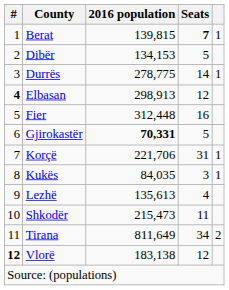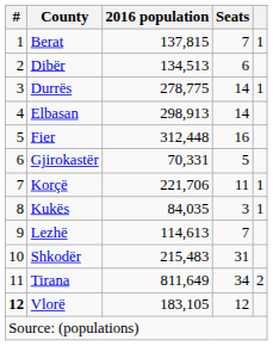 <table class="wikitable" style=text-align:right>
 <tr>
 <th>#</th>
 <th>County</th>
 <th>2016 population</th>
 <th>Seats</th>
 <th></th>
 </tr>
 <tr>
 <td>1</td>
 <td align=left><a href='#'>Berat</a></td>
-<td>139,815</td>
-<td><strong>7</strong></td>
+<td>137,815</td>
+<td>7</td>
 <td align=center> 1</td>
 </tr>
 <tr>
 <td>2</td>
 <td align=left><a href='#'>Dibër</a></td>
-<td>134,153</td>
-<td>5</td>
+<td>134,513</td>
+<td>6</td>
 <td align=center></td>
 </tr>
 <tr>
 <td>3</td>
 <td align=left><a href='#'>Durrës</a></td>
 <td>278,775</td>
 <td>14</td>
 <td align=center> 1</td>
 </tr>
 <tr>
-<td><strong>4</strong></td>
+<td>4</td>
 <td align=left><a href='#'>Elbasan</a></td>
 <td>298,913</td>
-<td>12</td>
+<td>14</td>
 <td align=center></td>
 </tr>
 <tr>
 <td>5</td>
 <td align=left><a href='#'>Fier</a></td>
 <td>312,448</td>
 <td>16</td>
 <td align=center></td>
 </tr>
 <tr>
 <td>6</td>
 <td align=left><a href='#'>Gjirokastër</a></td>
-<td><strong>70,331</strong></td>
+<td>70,331</td>
 <td>5</td>
 <td align=center></td>
 </tr>
 <tr>
 <td>7</td>
 <td align=left><a href='#'>Korçë</a></td>
 <td>221,706</td>
-<td>31</td>
+<td>11</td>
 <td align=center> 1</td>
 </tr>
 <tr>
 <td>8</td>
 <td align=left><a href='#'>Kukës</a></td>
 <td>84,035</td>
 <td>3</td>
 <td align=center> 1</td>
 </tr>
 <tr>
 <td>9</td>
 <td align=left><a href='#'>Lezhë</a></td>
-<td>135,613</td>
-<td>4</td>
+<td>114,613</td>
+<td>7</td>
 <td align=center></td>
 </tr>
 <tr>
 <td>10</td>
 <td align=left><a href='#'>Shkodër</a></td>
-<td>215,473</td>
-<td>11</td>
+<td>215,483</td>
+<td>31</td>
 <td align=center></td>
 </tr>
 <tr>
 <td>11</td>
 <td align=left><a href='#'>Tirana</a></td>
 <td>811,649</td>
 <td>34</td>
 <td align=center> 2</td>
 </tr>
 <tr>
 <td><strong>12</strong></td>
 <td align=left><a href='#'>Vlorë</a></td>
-<td>183,138</td>
+<td>183,105</td>
 <td>12</td>
 <td align=center></td>
 </tr>
 <tr>
 <td align=left colspan=5>Source:  (populations)</td>
 </tr>
 </table>
